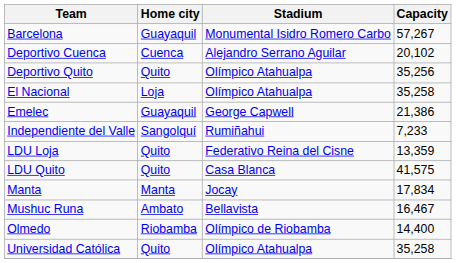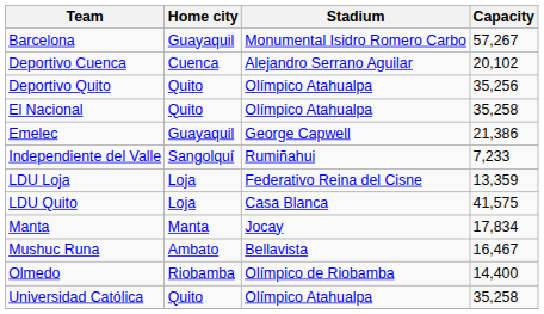 <table class="wikitable sortable">
 <tr>
 <th>Team</th>
 <th>Home city</th>
 <th>Stadium</th>
 <th>Capacity</th>
 </tr>
 <tr>
 <td><a href='#'>Barcelona</a></td>
 <td><a href='#'>Guayaquil</a></td>
 <td><a href='#'>Monumental Isidro Romero Carbo</a></td>
 <td>57,267</td>
 </tr>
 <tr>
 <td><a href='#'>Deportivo Cuenca</a></td>
 <td><a href='#'>Cuenca</a></td>
 <td><a href='#'>Alejandro Serrano Aguilar</a></td>
 <td>20,102</td>
 </tr>
 <tr>
 <td><a href='#'>Deportivo Quito</a></td>
 <td><a href='#'>Quito</a></td>
 <td><a href='#'>Olímpico Atahualpa</a></td>
 <td>35,256</td>
 </tr>
 <tr>
 <td><a href='#'>El Nacional</a></td>
-<td><a href='#'>Loja</a></td>
+<td><a href='#'>Quito</a></td>
 <td><a href='#'>Olímpico Atahualpa</a></td>
 <td>35,258</td>
 </tr>
 <tr>
 <td><a href='#'>Emelec</a></td>
 <td><a href='#'>Guayaquil</a></td>
 <td><a href='#'>George Capwell</a></td>
 <td>21,386</td>
 </tr>
 <tr>
 <td><a href='#'>Independiente del Valle</a></td>
 <td><a href='#'>Sangolquí</a></td>
 <td><a href='#'>Rumiñahui</a></td>
 <td>7,233</td>
 </tr>
 <tr>
 <td><a href='#'>LDU Loja</a></td>
-<td><a href='#'>Quito</a></td>
+<td><a href='#'>Loja</a></td>
 <td><a href='#'>Federativo Reina del Cisne</a></td>
 <td>13,359</td>
 </tr>
 <tr>
 <td><a href='#'>LDU Quito</a></td>
-<td><a href='#'>Quito</a></td>
+<td><a href='#'>Loja</a></td>
 <td><a href='#'>Casa Blanca</a></td>
 <td>41,575</td>
 </tr>
 <tr>
 <td><a href='#'>Manta</a></td>
 <td><a href='#'>Manta</a></td>
 <td><a href='#'>Jocay</a></td>
 <td>17,834</td>
 </tr>
 <tr>
 <td><a href='#'>Mushuc Runa</a></td>
 <td><a href='#'>Ambato</a></td>
 <td><a href='#'>Bellavista</a></td>
 <td>16,467</td>
 </tr>
 <tr>
 <td><a href='#'>Olmedo</a></td>
 <td><a href='#'>Riobamba</a></td>
 <td><a href='#'>Olímpico de Riobamba</a></td>
 <td>14,400</td>
 </tr>
 <tr>
 <td><a href='#'>Universidad Católica</a></td>
 <td><a href='#'>Quito</a></td>
 <td><a href='#'>Olímpico Atahualpa</a></td>
 <td>35,258</td>
 </tr>
 <tr>
 </tr>
 </table>
